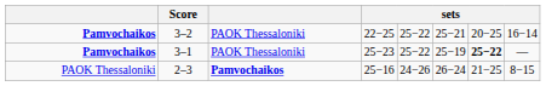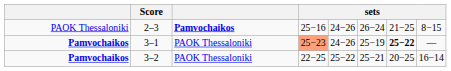 <table class="wikitable" style="text-align: center; font-size:100%">
 <tr>
 <th width="200"></th>
 <th width="60">Score</th>
 <th width="200"></th>
 <th width="60" colspan="5">sets</th>
+</tr>
+<tr>
+<td style="text-align:right"><a href='#'>PAOK Thessaloniki</a></td>
+<td>2–3</td>
+<td style="text-align:left"><strong><a href='#'>Pamvochaikos</a></strong></td>
+<td>25−16</td>
+<td>24−26</td>
+<td>26−24</td>
+<td>21−25</td>
+<td>8−15</td>
+</tr>
+<tr>
+<td style="text-align:right"><strong><a href='#'>Pamvochaikos</a></strong></td>
+<td>3–1</td>
+<td style="text-align:left"><a href='#'>PAOK Thessaloniki</a></td>
+<td style="background: lightsalmon;">25−23</td>
+<td>24−26</td>
+<td>25−19</td>
+<td><strong>25−22</strong></td>
+<td>—</td>
 </tr>
 <tr>
 <td style="text-align:right"><strong><a href='#'>Pamvochaikos</a></strong></td>
 <td>3–2</td>
 <td style="text-align:left"><a href='#'>PAOK Thessaloniki</a></td>
 <td>22−25</td>
 <td>25−22</td>
 <td>25−21</td>
 <td>20−25</td>
 <td>16−14</td>
 </tr>
-<tr>
-<td style="text-align:right"><strong><a href='#'>Pamvochaikos</a></strong></td>
-<td>3–1</td>
-<td style="text-align:left"><a href='#'>PAOK Thessaloniki</a></td>
-<td>25−23</td>
-<td>25−22</td>
-<td>25−19</td>
-<td><strong>25−22</strong></td>
-<td>—</td>
-</tr>
-<tr>
-<td style="text-align:right"><a href='#'>PAOK Thessaloniki</a></td>
-<td>2–3</td>
-<td style="text-align:left"><strong><a href='#'>Pamvochaikos</a></strong></td>
-<td>25−16</td>
-<td>24−26</td>
-<td>26−24</td>
-<td>21−25</td>
-<td>8−15</td>
-</tr>
 </table>
